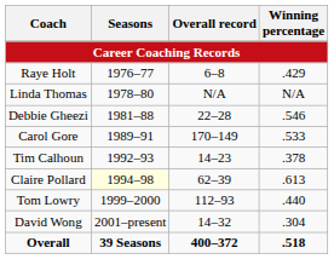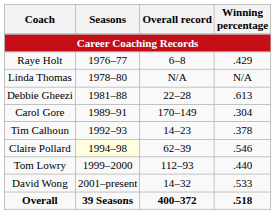 <table class="wikitable">
 <tr>
 <th>Coach</th>
 <th>Seasons</th>
 <th>Overall record</th>
 <th>Winning<br> percentage</th>
 </tr>
 <tr>
 </tr>
 <tr>
 <td align="center" Colspan="4" style="background:#C50E18; color:white "><strong>Career Coaching Records</strong></td>
 </tr>
 <tr align="center">
 <td>Raye Holt</td>
 <td>1976–77</td>
 <td>6–8</td>
 <td>.429</td>
 </tr>
 <tr align="center">
 <td>Linda Thomas</td>
 <td>1978–80</td>
 <td>N/A</td>
 <td>N/A</td>
 </tr>
 <tr align="center">
 <td>Debbie Gheezi</td>
 <td>1981–88</td>
 <td>22–28</td>
-<td>.546</td>
+<td>.613</td>
 </tr>
 <tr align="center">
 <td>Carol Gore</td>
 <td>1989–91</td>
 <td>170–149</td>
-<td>.533</td>
+<td>.304</td>
 </tr>
 <tr align="center">
 <td>Tim Calhoun</td>
 <td>1992–93</td>
 <td>14–23</td>
 <td>.378</td>
 </tr>
 <tr align="center">
 <td>Claire Pollard</td>
 <td style="background: lightyellow;">1994–98</td>
 <td>62–39</td>
-<td>.613</td>
+<td>.546</td>
 </tr>
 <tr align="center">
 <td>Tom Lowry</td>
 <td>1999–2000</td>
 <td>112–93</td>
 <td>.440</td>
 </tr>
 <tr align="center">
 <td>David Wong</td>
 <td>2001–present</td>
 <td>14–32</td>
-<td>.304</td>
+<td>.533</td>
 </tr>
 <tr align="center">
 <td><strong>Overall</strong></td>
 <td><strong>39 Seasons</strong></td>
 <td><strong>400–372</strong></td>
 <td><strong>.518</strong></td>
 </tr>
 </table>
